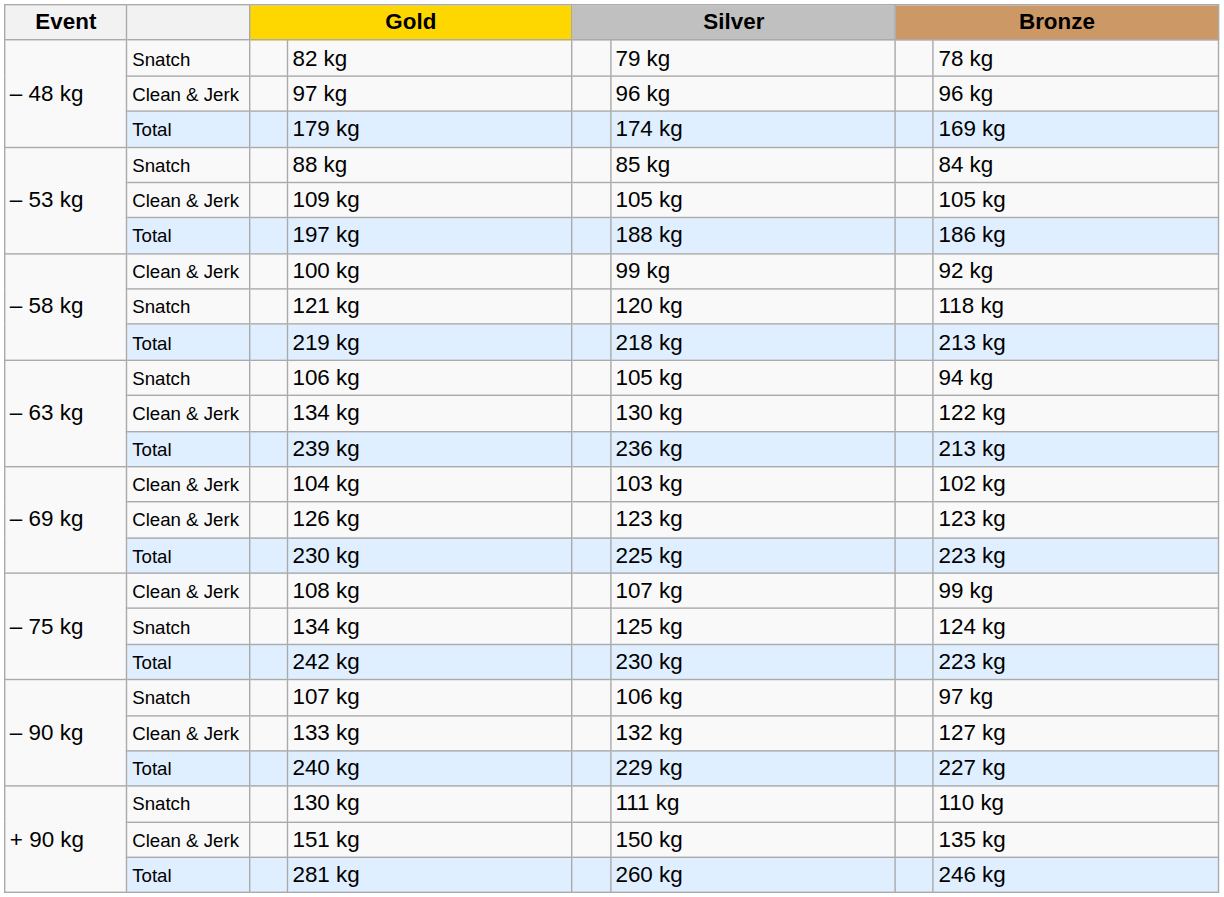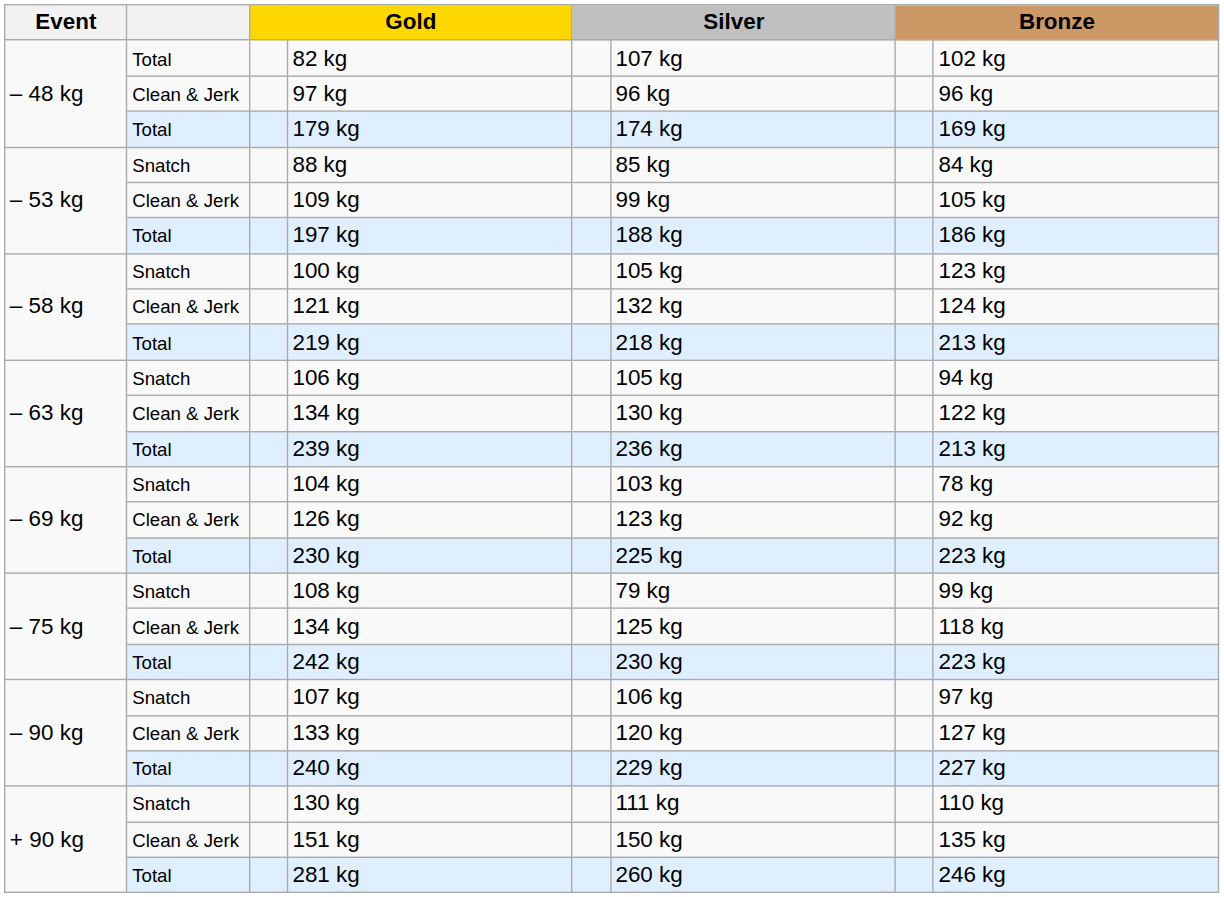 <table class="wikitable">
 <tr>
 <th width=80>Event</th>
 <th width=80></th>
 <td bgcolor=gold align="center" colspan=2 width=250><strong>Gold</strong></td>
 <td bgcolor=silver align="center" colspan=2 width=250><strong>Silver</strong></td>
 <td bgcolor=#cc9966 colspan=2 align="center" width=250><strong>Bronze</strong></td>
 </tr>
 <tr>
 <td rowspan=3>– 48 kg</td>
-<td><small>Snatch</small></td>
+<td><small>Total</small></td>
 <td></td>
 <td>82 kg</td>
 <td></td>
-<td>79 kg</td>
+<td>107 kg</td>
 <td></td>
-<td>78 kg</td>
+<td>102 kg</td>
 </tr>
 <tr>
 <td><small>Clean & Jerk</small></td>
 <td></td>
 <td>97 kg</td>
 <td></td>
 <td>96 kg</td>
 <td></td>
 <td>96 kg</td>
 </tr>
 <tr bgcolor=#dfefff>
 <td><small>Total</small></td>
 <td></td>
 <td>179 kg</td>
 <td></td>
 <td>174 kg</td>
 <td></td>
 <td>169 kg</td>
 </tr>
 <tr>
 <td rowspan=3>– 53 kg</td>
 <td><small>Snatch</small></td>
 <td></td>
 <td>88 kg</td>
 <td></td>
 <td>85 kg</td>
 <td></td>
 <td>84 kg</td>
 </tr>
 <tr>
 <td><small>Clean & Jerk</small></td>
 <td></td>
 <td>109 kg</td>
 <td></td>
-<td>105 kg</td>
+<td>99 kg</td>
 <td></td>
 <td>105 kg</td>
 </tr>
 <tr bgcolor=#dfefff>
 <td><small>Total</small></td>
 <td></td>
 <td>197 kg</td>
 <td></td>
 <td>188 kg</td>
 <td></td>
 <td>186 kg</td>
 </tr>
 <tr>
 <td rowspan=3>– 58 kg</td>
-<td><small>Clean & Jerk</small></td>
+<td><small>Snatch</small></td>
 <td></td>
 <td>100 kg</td>
 <td></td>
-<td>99 kg</td>
+<td>105 kg</td>
 <td></td>
-<td>92 kg</td>
+<td>123 kg</td>
 </tr>
 <tr>
-<td><small>Snatch</small></td>
+<td><small>Clean & Jerk</small></td>
 <td></td>
 <td>121 kg</td>
 <td></td>
-<td>120 kg</td>
+<td>132 kg</td>
 <td></td>
-<td>118 kg</td>
+<td>124 kg</td>
 </tr>
 <tr bgcolor=#dfefff>
 <td><small>Total</small></td>
 <td></td>
 <td>219 kg</td>
 <td></td>
 <td>218 kg</td>
 <td></td>
 <td>213 kg</td>
 </tr>
 <tr>
 <td rowspan=3>– 63 kg</td>
 <td><small>Snatch</small></td>
 <td></td>
 <td>106 kg</td>
 <td></td>
 <td>105 kg</td>
 <td></td>
 <td>94 kg</td>
 </tr>
 <tr>
 <td><small>Clean & Jerk</small></td>
 <td></td>
 <td>134 kg</td>
 <td></td>
 <td>130 kg</td>
 <td></td>
 <td>122 kg</td>
 </tr>
 <tr bgcolor=#dfefff>
 <td><small>Total</small></td>
 <td></td>
 <td>239 kg</td>
 <td></td>
 <td>236 kg</td>
 <td></td>
 <td>213 kg</td>
 </tr>
 <tr>
 <td rowspan=3>– 69 kg</td>
-<td><small>Clean & Jerk</small></td>
+<td><small>Snatch</small></td>
 <td></td>
 <td>104 kg</td>
 <td></td>
 <td>103 kg</td>
 <td></td>
-<td>102 kg</td>
+<td>78 kg</td>
 </tr>
 <tr>
 <td><small>Clean & Jerk</small></td>
 <td></td>
 <td>126 kg</td>
 <td></td>
 <td>123 kg</td>
 <td></td>
-<td>123 kg</td>
+<td>92 kg</td>
 </tr>
 <tr bgcolor=#dfefff>
 <td><small>Total</small></td>
 <td></td>
 <td>230 kg</td>
 <td></td>
 <td>225 kg</td>
 <td></td>
 <td>223 kg</td>
 </tr>
 <tr>
 <td rowspan=3>– 75 kg</td>
-<td><small>Clean & Jerk</small></td>
+<td><small>Snatch</small></td>
 <td></td>
 <td>108 kg</td>
 <td></td>
-<td>107 kg</td>
+<td>79 kg</td>
 <td></td>
 <td>99 kg</td>
 </tr>
 <tr>
-<td><small>Snatch</small></td>
+<td><small>Clean & Jerk</small></td>
 <td></td>
 <td>134 kg</td>
 <td></td>
 <td>125 kg</td>
 <td></td>
-<td>124 kg</td>
+<td>118 kg</td>
 </tr>
 <tr bgcolor=#dfefff>
 <td><small>Total</small></td>
 <td></td>
 <td>242 kg</td>
 <td></td>
 <td>230 kg</td>
 <td></td>
 <td>223 kg</td>
 </tr>
 <tr>
 <td rowspan=3>– 90 kg</td>
 <td><small>Snatch</small></td>
 <td></td>
 <td>107 kg</td>
 <td></td>
 <td>106 kg</td>
 <td></td>
 <td>97 kg</td>
 </tr>
 <tr>
 <td><small>Clean & Jerk</small></td>
 <td></td>
 <td>133 kg</td>
 <td></td>
-<td>132 kg</td>
+<td>120 kg</td>
 <td></td>
 <td>127 kg</td>
 </tr>
 <tr bgcolor=#dfefff>
 <td><small>Total</small></td>
 <td></td>
 <td>240 kg</td>
 <td></td>
 <td>229 kg</td>
 <td></td>
 <td>227 kg</td>
 </tr>
 <tr>
 <td rowspan=3>+ 90 kg</td>
 <td><small>Snatch</small></td>
 <td></td>
 <td>130 kg</td>
 <td></td>
 <td>111 kg</td>
 <td></td>
 <td>110 kg</td>
 </tr>
 <tr>
 <td><small>Clean & Jerk</small></td>
 <td></td>
 <td>151 kg</td>
 <td></td>
 <td>150 kg</td>
 <td></td>
 <td>135 kg</td>
 </tr>
 <tr bgcolor=#dfefff>
 <td><small>Total</small></td>
 <td></td>
 <td>281 kg</td>
 <td></td>
 <td>260 kg</td>
 <td></td>
 <td>246 kg</td>
 </tr>
 </table>
